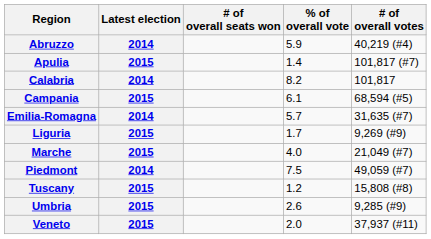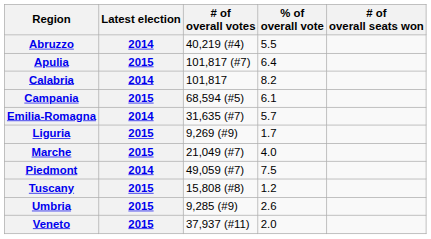 <table class=wikitable>
 <tr>
 <th>Region</th>
 <th>Latest election</th>
+<th># of<br>overall votes</th>
+<th>% of<br>overall vote</th>
 <th># of<br>overall seats won</th>
-<th>% of<br>overall vote</th>
-<th># of<br>overall votes</th>
 </tr>
 <tr>
 <th><a href='#'>Abruzzo</a></th>
 <th><a href='#'>2014</a></th>
+<td>40,219 (#4)</td>
+<td>5.5</td>
 <td></td>
-<td>5.9</td>
-<td>40,219 (#4)</td>
 </tr>
 <tr>
 <th><a href='#'>Apulia</a></th>
 <th><a href='#'>2015</a></th>
+<td>101,817 (#7)</td>
+<td>6.4</td>
 <td></td>
-<td>1.4</td>
-<td>101,817 (#7)</td>
 </tr>
 <tr>
 <th><a href='#'>Calabria</a></th>
 <th><a href='#'>2014</a></th>
+<td>101,817</td>
+<td>8.2</td>
 <td></td>
-<td>8.2</td>
-<td>101,817</td>
 </tr>
 <tr>
 <th><a href='#'>Campania</a></th>
 <th><a href='#'>2015</a></th>
+<td>68,594 (#5)</td>
+<td>6.1</td>
 <td></td>
-<td>6.1</td>
-<td>68,594 (#5)</td>
 </tr>
 <tr>
 <th><a href='#'>Emilia-Romagna</a></th>
 <th><a href='#'>2014</a></th>
+<td>31,635 (#7)</td>
+<td>5.7</td>
 <td></td>
-<td>5.7</td>
-<td>31,635 (#7)</td>
 </tr>
 <tr>
 <th><a href='#'>Liguria</a></th>
 <th><a href='#'>2015</a></th>
+<td>9,269	(#9)</td>
+<td>1.7</td>
 <td></td>
-<td>1.7</td>
-<td>9,269	(#9)</td>
 </tr>
 <tr>
 <th><a href='#'>Marche</a></th>
 <th><a href='#'>2015</a></th>
+<td>21,049 (#7)</td>
+<td>4.0</td>
 <td></td>
-<td>4.0</td>
-<td>21,049 (#7)</td>
 </tr>
 <tr>
 <th><a href='#'>Piedmont</a></th>
 <th><a href='#'>2014</a></th>
+<td>49,059 (#7)</td>
+<td>7.5</td>
 <td></td>
-<td>7.5</td>
-<td>49,059 (#7)</td>
 </tr>
 <tr>
 <th><a href='#'>Tuscany</a></th>
 <th><a href='#'>2015</a></th>
+<td>15,808 (#8)</td>
+<td>1.2</td>
 <td></td>
-<td>1.2</td>
-<td>15,808 (#8)</td>
 </tr>
 <tr>
 <th><a href='#'>Umbria</a></th>
 <th><a href='#'>2015</a></th>
+<td>9,285 (#9)</td>
+<td>2.6</td>
 <td></td>
-<td>2.6</td>
-<td>9,285 (#9)</td>
 </tr>
 <tr>
 <th><a href='#'>Veneto</a></th>
 <th><a href='#'>2015</a></th>
+<td>37,937 (#11)</td>
+<td>2.0</td>
 <td></td>
-<td>2.0</td>
-<td>37,937 (#11)</td>
 </tr>
 </table>
